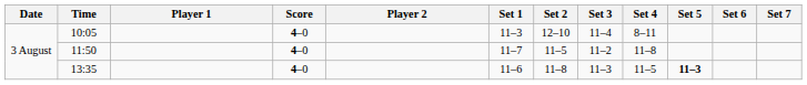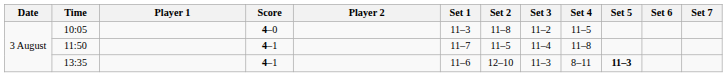 <table class="wikitable" style="text-align: center; font-size:90% ">
 <tr>
 <th width="60">Date</th>
 <th width="60">Time</th>
 <th align="right" width="200">Player 1</th>
 <th width="60">Score</th>
 <th align="left" width="200">Player 2</th>
 <th width="50">Set 1</th>
 <th width="50">Set 2</th>
 <th width="50">Set 3</th>
 <th width="50">Set 4</th>
 <th width="50">Set 5</th>
 <th width="50">Set 6</th>
 <th width="50">Set 7</th>
 </tr>
 <tr>
 <td rowspan=3>3 August</td>
 <td>10:05</td>
 <td align=left><strong></strong></td>
 <td align=center><strong>4</strong>–0</td>
 <td align=left></td>
 <td>11–3</td>
-<td>12–10</td>
-<td>11–4</td>
-<td>8–11</td>
+<td>11–8</td>
+<td>11–2</td>
+<td>11–5</td>
 <td></td>
 <td></td>
 <td></td>
 </tr>
 <tr>
 <td>11:50</td>
 <td align=left><strong></strong></td>
-<td align=center><strong>4</strong>–0</td>
+<td align=center><strong>4</strong>–1</td>
 <td align=left></td>
 <td>11–7</td>
 <td>11–5</td>
-<td>11–2</td>
+<td>11–4</td>
 <td>11–8</td>
 <td></td>
 <td></td>
 <td></td>
 </tr>
 <tr>
 <td>13:35</td>
 <td align=left><strong></strong></td>
-<td align=center><strong>4</strong>–0</td>
+<td align=center><strong>4</strong>–1</td>
 <td align=left></td>
 <td>11–6</td>
-<td>11–8</td>
+<td>12–10</td>
 <td>11–3</td>
-<td>11–5</td>
+<td>8–11</td>
 <td><strong>11–3</strong></td>
 <td></td>
 <td></td>
 </tr>
 </table>
